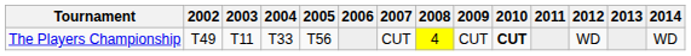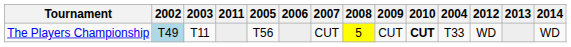 <table class="wikitable" style="font-size:95%;text-align:center;">
 <tr>
 <th>Tournament</th>
 <th>2002</th>
 <th>2003</th>
-<th>2004</th>
+<th>2011</th>
 <th>2005</th>
 <th>2006</th>
 <th>2007</th>
 <th>2008</th>
 <th>2009</th>
 <th>2010</th>
-<th>2011</th>
+<th>2004</th>
 <th>2012</th>
 <th>2013</th>
 <th>2014</th>
 </tr>
 <tr>
 <td align=left><a href='#'>The Players Championship</a></td>
-<td>T49</td>
+<td style="background: lightblue;">T49</td>
 <td>T11</td>
-<td>T33</td>
+<td style="background:#eeeeee;"></td>
 <td>T56</td>
 <td style="background:#eeeeee;"></td>
 <td>CUT</td>
-<td style="background:yellow;">4</td>
+<td style="background:yellow;">5</td>
 <td>CUT</td>
 <td><strong>CUT</strong></td>
-<td style="background:#eeeeee;"></td>
+<td>T33</td>
 <td>WD</td>
 <td style="background:#eeeeee;"></td>
 <td>WD</td>
 </tr>
 </table>
